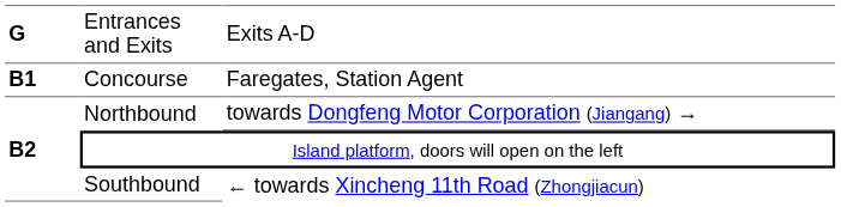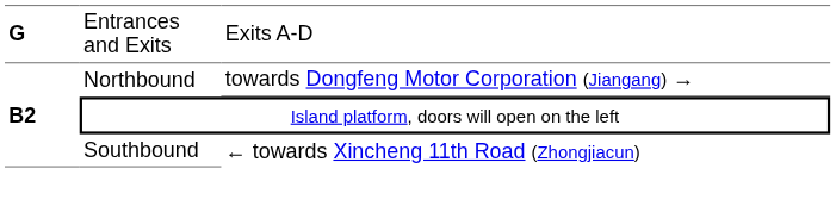 <table table border=0 cellspacing=0 cellpadding=3>
 <tr>
 <td style="border-top:solid 1px gray;border-bottom:solid 1px gray;" width=50><strong>G</strong></td>
 <td style="border-top:solid 1px gray;border-bottom:solid 1px gray;" width=100>Entrances and Exits</td>
 <td style="border-top:solid 1px gray;border-bottom:solid 1px gray;" width=450>Exits A-D</td>
-</tr>
-<tr>
-<td style="border-top:solid 0px gray;border-bottom:solid 1px gray;" width=50><strong>B1</strong></td>
-<td style="border-top:solid 0px gray;border-bottom:solid 1px gray;" width=100>Concourse</td>
-<td style="border-top:solid 0px gray;border-bottom:solid 1px gray;" width=450>Faregates, Station Agent</td>
 </tr>
 <tr>
 <td style="border-bottom:solid 1px gray;" rowspan=3><strong>B2</strong></td>
 <td>Northbound</td>
 <td style="border-bottom:solid 1px gray;"> towards <a href='#'>Dongfeng Motor Corporation</a> <small>(<a href='#'>Jiangang</a>)</small> →</td>
 </tr>
 <tr>
 <td style="border-right:solid 2px black;border-left:solid 2px black;border-top:solid 2px black;border-bottom:solid 2px black;text-align:center;" colspan=2><small><a href='#'>Island platform</a>, doors will open on the left</small></td>
 </tr>
 <tr>
 <td style="border-bottom:solid 1px gray;">Southbound</td>
 <td>←  towards <a href='#'>Xincheng 11th Road</a> <small>(<a href='#'>Zhongjiacun</a>)</small></td>
 </tr>
 </table>
